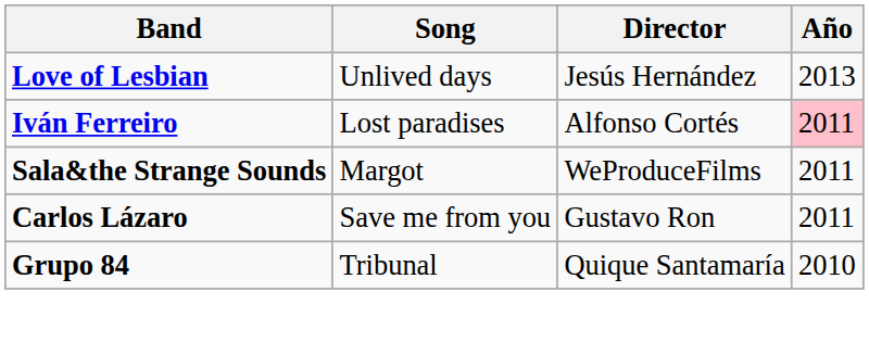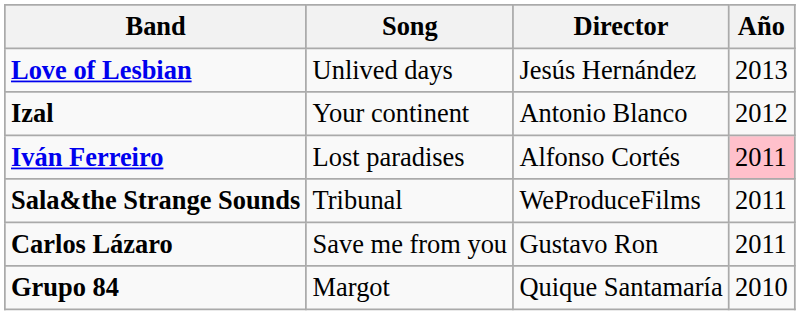 <table class="wikitable" style="font-size: 95%;">
 <tr>
 <th>Band</th>
 <th>Song</th>
 <th>Director</th>
 <th>Año</th>
 </tr>
 <tr>
 <td><strong><a href='#'>Love of Lesbian</a></strong></td>
 <td>Unlived days</td>
 <td>Jesús Hernández</td>
 <td>2013</td>
 </tr>
 <tr>
+<td><strong>Izal</strong></td>
+<td>Your continent</td>
+<td>Antonio Blanco</td>
+<td>2012</td>
+</tr>
+<tr>
 <td><strong><a href='#'>Iván Ferreiro</a></strong></td>
 <td>Lost paradises</td>
 <td>Alfonso Cortés</td>
 <td style="background: pink;">2011</td>
 </tr>
 <tr>
 <td><strong>Sala&the Strange Sounds</strong></td>
-<td>Margot</td>
+<td>Tribunal</td>
 <td>WeProduceFilms</td>
 <td>2011</td>
 </tr>
 <tr>
 <td><strong>Carlos Lázaro</strong></td>
 <td>Save me from you</td>
 <td>Gustavo Ron</td>
 <td>2011</td>
 </tr>
 <tr>
 <td><strong>Grupo 84</strong></td>
-<td>Tribunal</td>
+<td>Margot</td>
 <td>Quique Santamaría</td>
 <td>2010</td>
 </tr>
 </table>
